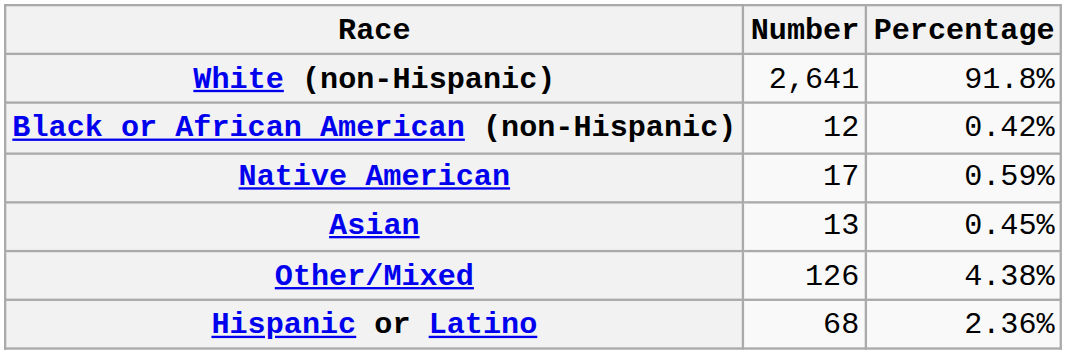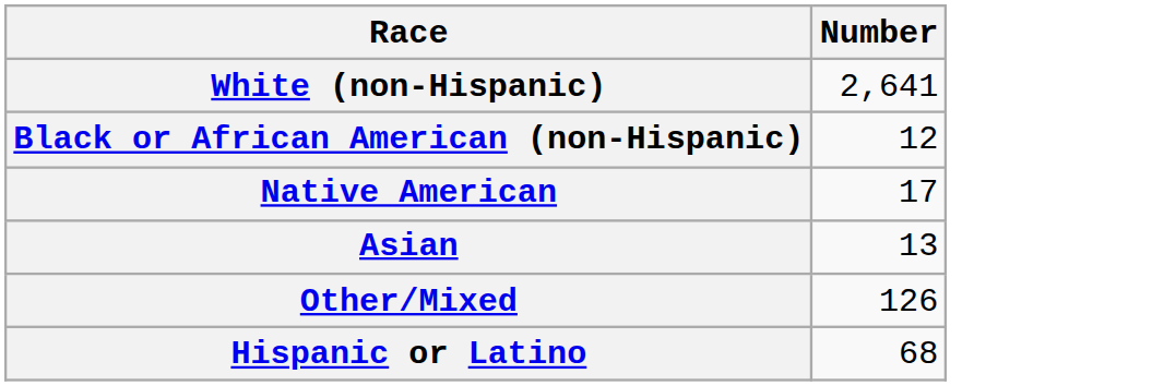 <table class="wikitable" style="text-align:right">
 <tr>
 <th scope="col">Race</th>
 <th scope="col">Number</th>
-<th scope="col">Percentage</th>
 </tr>
 <tr>
 <th scope="row"><a href='#'>White</a> (non-Hispanic)</th>
 <td>2,641</td>
-<td>91.8%</td>
 </tr>
 <tr>
 <th scope="row"><a href='#'>Black or African American</a> (non-Hispanic)</th>
 <td>12</td>
-<td>0.42%</td>
 </tr>
 <tr>
 <th scope="row"><a href='#'>Native American</a></th>
 <td>17</td>
-<td>0.59%</td>
 </tr>
 <tr>
 <th scope="row"><a href='#'>Asian</a></th>
 <td>13</td>
-<td>0.45%</td>
 </tr>
 <tr>
 <th scope="row"><a href='#'>Other/Mixed</a></th>
 <td>126</td>
-<td>4.38%</td>
 </tr>
 <tr>
 <th scope="row"><a href='#'>Hispanic</a> or <a href='#'>Latino</a></th>
 <td>68</td>
-<td>2.36%</td>
 </tr>
 </table>
